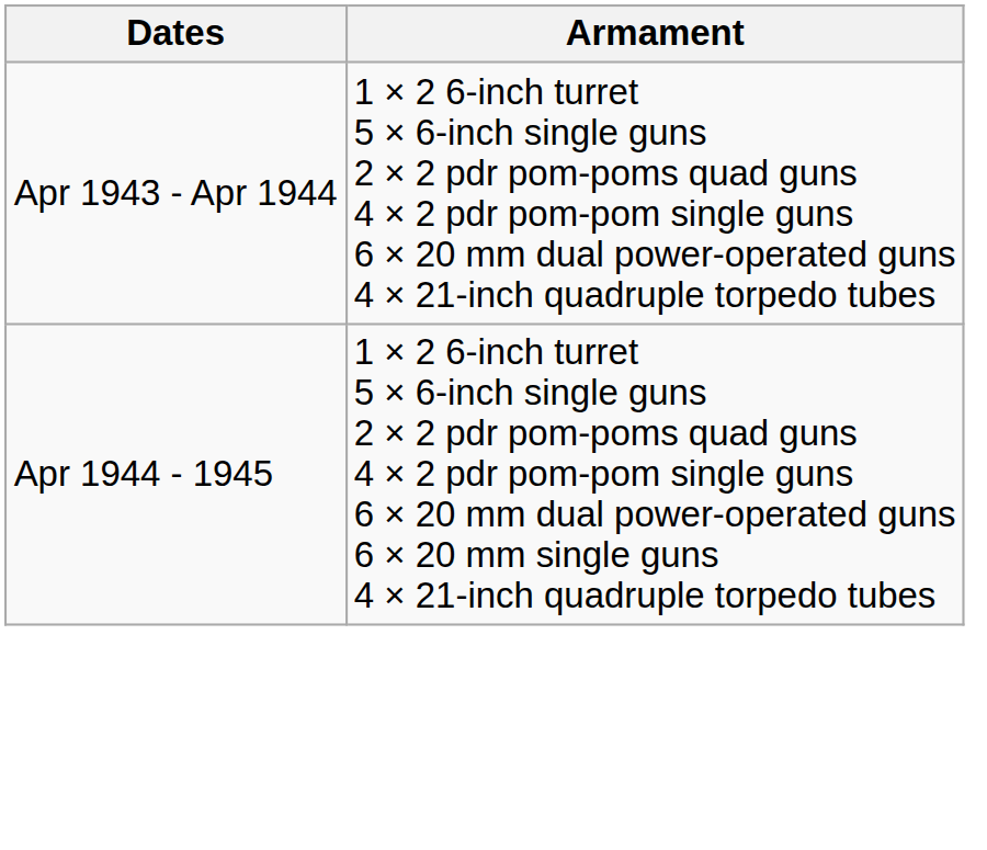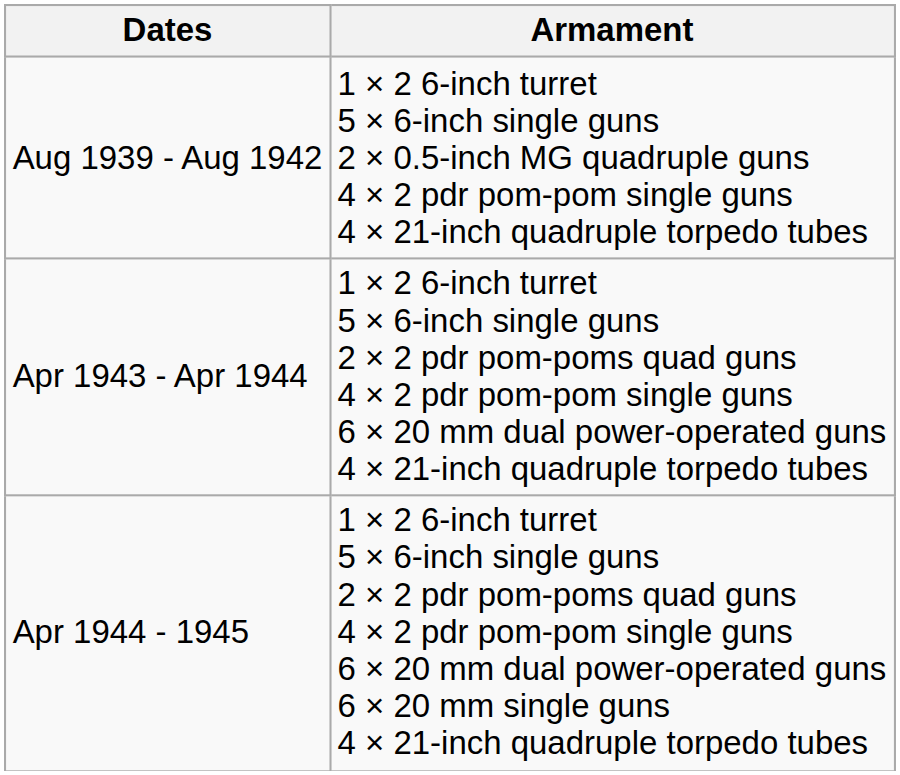 <table class="wikitable">
 <tr>
 <th>Dates</th>
 <th>Armament</th>
+</tr>
+<tr>
+<td>Aug 1939 - Aug 1942</td>
+<td>1 × 2 6-inch turret<br>5 × 6-inch single guns<br>2 × 0.5-inch MG quadruple guns<br>4 × 2 pdr pom-pom single guns<br>4 × 21-inch quadruple torpedo tubes</td>
 </tr>
 <tr>
 <td>Apr 1943 - Apr 1944</td>
 <td>1 × 2 6-inch turret<br>5 × 6-inch single guns<br>2 × 2 pdr pom-poms quad guns<br>4 × 2 pdr pom-pom single guns<br>6 × 20 mm dual power-operated guns<br>4 × 21-inch quadruple torpedo tubes</td>
 </tr>
 <tr>
 <td>Apr 1944 - 1945</td>
 <td>1 × 2 6-inch turret<br>5 × 6-inch single guns<br>2 × 2 pdr pom-poms quad guns<br>4 × 2 pdr pom-pom single guns<br>6 × 20 mm dual power-operated guns<br>6 × 20 mm single guns<br>4 × 21-inch quadruple torpedo tubes<br></td>
 </tr>
 </table>
